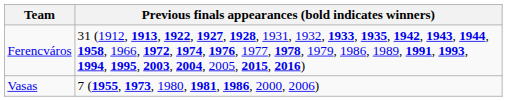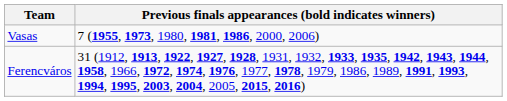 <table class="wikitable">
 <tr>
 <th>Team</th>
 <th>Previous finals appearances (bold indicates winners)</th>
 </tr>
 <tr>
+<td><a href='#'>Vasas</a></td>
+<td>7 (<strong><a href='#'>1955</a></strong>, <strong><a href='#'>1973</a></strong>, <a href='#'>1980</a>, <strong><a href='#'>1981</a></strong>, <strong><a href='#'>1986</a></strong>, <a href='#'>2000</a>, <a href='#'>2006</a>)</td>
+</tr>
+<tr>
 <td><a href='#'>Ferencváros</a></td>
 <td>31 (<a href='#'>1912</a>, <strong><a href='#'>1913</a></strong>, <strong><a href='#'>1922</a></strong>, <strong><a href='#'>1927</a></strong>, <strong><a href='#'>1928</a></strong>, <a href='#'>1931</a>, <a href='#'>1932</a>, <strong><a href='#'>1933</a></strong>, <strong><a href='#'>1935</a></strong>, <strong><a href='#'>1942</a></strong>, <strong><a href='#'>1943</a></strong>, <strong><a href='#'>1944</a></strong>, <strong><a href='#'>1958</a></strong>, <a href='#'>1966</a>, <strong><a href='#'>1972</a></strong>, <strong><a href='#'>1974</a></strong>, <strong><a href='#'>1976</a></strong>, <a href='#'>1977</a>, <strong><a href='#'>1978</a></strong>, <a href='#'>1979</a>, <a href='#'>1986</a>, <a href='#'>1989</a>, <strong><a href='#'>1991</a></strong>, <strong><a href='#'>1993</a></strong>, <strong><a href='#'>1994</a></strong>, <strong><a href='#'>1995</a></strong>, <strong><a href='#'>2003</a></strong>, <strong><a href='#'>2004</a></strong>, <a href='#'>2005</a>, <strong><a href='#'>2015</a></strong>, <strong><a href='#'>2016</a></strong>)</td>
 </tr>
-<tr>
-<td><a href='#'>Vasas</a></td>
-<td>7 (<strong><a href='#'>1955</a></strong>, <strong><a href='#'>1973</a></strong>, <a href='#'>1980</a>, <strong><a href='#'>1981</a></strong>, <strong><a href='#'>1986</a></strong>, <a href='#'>2000</a>, <a href='#'>2006</a>)</td>
-</tr>
 </table>
